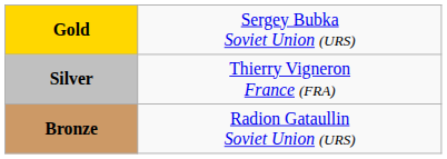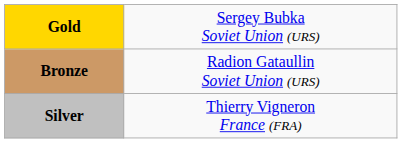 <table class="wikitable" style=" text-align:center; font-size:110%;" width="35%">
 <tr>
 <td bgcolor="gold"><strong>Gold</strong></td>
 <td> <a href='#'>Sergey Bubka</a><br><em><a href='#'>Soviet Union</a> <small>(URS)</small></em></td>
 </tr>
 <tr>
+<td bgcolor="CC9966"><strong>Bronze</strong></td>
+<td> <a href='#'>Radion Gataullin</a><br><em><a href='#'>Soviet Union</a> <small>(URS)</small></em></td>
+</tr>
+<tr>
 <td bgcolor="silver"><strong>Silver</strong></td>
 <td> <a href='#'>Thierry Vigneron</a><br><em><a href='#'>France</a> <small>(FRA)</small></em></td>
 </tr>
-<tr>
-<td bgcolor="CC9966"><strong>Bronze</strong></td>
-<td> <a href='#'>Radion Gataullin</a><br><em><a href='#'>Soviet Union</a> <small>(URS)</small></em></td>
-</tr>
 </table>
